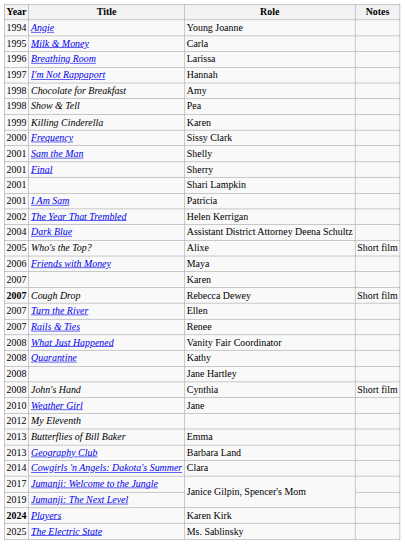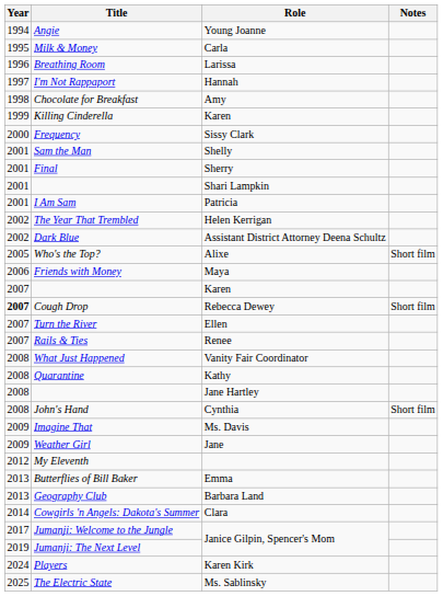 <table class="wikitable sortable">
 <tr>
 <th>Year</th>
 <th>Title</th>
 <th>Role</th>
 <th class="unsortable">Notes</th>
 </tr>
 <tr>
 <td>1994</td>
 <td><em><a href='#'>Angie</a></em></td>
 <td>Young Joanne</td>
 <td></td>
 </tr>
 <tr>
 <td>1995</td>
 <td><em><a href='#'>Milk & Money</a></em></td>
 <td>Carla</td>
 <td></td>
 </tr>
 <tr>
 <td>1996</td>
 <td><em><a href='#'>Breathing Room</a></em></td>
 <td>Larissa</td>
 <td></td>
 </tr>
 <tr>
 <td>1997</td>
 <td><em><a href='#'>I'm Not Rappaport</a></em></td>
 <td>Hannah</td>
 <td></td>
 </tr>
 <tr>
 <td>1998</td>
 <td><em>Chocolate for Breakfast</em></td>
 <td>Amy</td>
-<td></td>
-</tr>
-<tr>
-<td>1998</td>
-<td><em>Show & Tell</em></td>
-<td>Pea</td>
 <td></td>
 </tr>
 <tr>
 <td>1999</td>
 <td><em>Killing Cinderella</em></td>
 <td>Karen</td>
 <td></td>
 </tr>
 <tr>
 <td>2000</td>
 <td><em><a href='#'>Frequency</a></em></td>
 <td>Sissy Clark</td>
 <td></td>
 </tr>
 <tr>
 <td>2001</td>
 <td><em><a href='#'>Sam the Man</a></em></td>
 <td>Shelly</td>
 <td></td>
 </tr>
 <tr>
 <td>2001</td>
 <td><em><a href='#'>Final</a></em></td>
 <td>Sherry</td>
 <td></td>
 </tr>
 <tr>
 <td>2001</td>
 <td><em></em></td>
 <td>Shari Lampkin</td>
 <td></td>
 </tr>
 <tr>
 <td>2001</td>
 <td><em><a href='#'>I Am Sam</a></em></td>
 <td>Patricia</td>
 <td></td>
 </tr>
 <tr>
 <td>2002</td>
 <td><em><a href='#'>The Year That Trembled</a></em></td>
 <td>Helen Kerrigan</td>
 <td></td>
 </tr>
 <tr>
-<td>2004</td>
+<td>2002</td>
 <td><em><a href='#'>Dark Blue</a></em></td>
 <td>Assistant District Attorney Deena Schultz</td>
 <td></td>
 </tr>
 <tr>
 <td>2005</td>
 <td><em>Who's the Top?</em></td>
 <td>Alixe</td>
 <td>Short film</td>
 </tr>
 <tr>
 <td>2006</td>
 <td><em><a href='#'>Friends with Money</a></em></td>
 <td>Maya</td>
 <td></td>
 </tr>
 <tr>
 <td>2007</td>
 <td><em></em></td>
 <td>Karen</td>
 <td></td>
 </tr>
 <tr>
 <td><strong>2007</strong></td>
 <td><em>Cough Drop</em></td>
 <td>Rebecca Dewey</td>
 <td>Short film</td>
 </tr>
 <tr>
 <td>2007</td>
 <td><em><a href='#'>Turn the River</a></em></td>
 <td>Ellen</td>
 <td></td>
 </tr>
 <tr>
 <td>2007</td>
 <td><em><a href='#'>Rails & Ties</a></em></td>
 <td>Renee</td>
 <td></td>
 </tr>
 <tr>
 <td>2008</td>
 <td><em><a href='#'>What Just Happened</a></em></td>
 <td>Vanity Fair Coordinator</td>
 <td></td>
 </tr>
 <tr>
 <td>2008</td>
 <td><em><a href='#'>Quarantine</a></em></td>
 <td>Kathy</td>
 <td></td>
 </tr>
 <tr>
 <td>2008</td>
 <td><em></em></td>
 <td>Jane Hartley</td>
 <td></td>
 </tr>
 <tr>
 <td>2008</td>
 <td><em>John's Hand</em></td>
 <td>Cynthia</td>
 <td>Short film</td>
 </tr>
 <tr>
-<td>2010</td>
+<td>2009</td>
+<td><em><a href='#'>Imagine That</a></em></td>
+<td>Ms. Davis</td>
+<td></td>
+</tr>
+<tr>
+<td>2009</td>
 <td><em><a href='#'>Weather Girl</a></em></td>
 <td>Jane</td>
 <td></td>
 </tr>
 <tr>
 <td>2012</td>
 <td><em>My Eleventh</em></td>
 <td></td>
 <td></td>
 </tr>
 <tr>
 <td>2013</td>
 <td><em>Butterflies of Bill Baker</em></td>
 <td>Emma</td>
 <td></td>
 </tr>
 <tr>
 <td>2013</td>
 <td><em><a href='#'>Geography Club</a></em></td>
 <td>Barbara Land</td>
 <td></td>
 </tr>
 <tr>
 <td>2014</td>
 <td><em><a href='#'>Cowgirls 'n Angels: Dakota's Summer</a></em></td>
 <td>Clara</td>
 <td></td>
 </tr>
 <tr>
 <td>2017</td>
 <td><em><a href='#'>Jumanji: Welcome to the Jungle</a></em></td>
 <td rowspan="2">Janice Gilpin, Spencer's Mom</td>
 <td></td>
 </tr>
 <tr>
 <td>2019</td>
 <td><em><a href='#'>Jumanji: The Next Level</a></em></td>
 <td></td>
 </tr>
 <tr>
-<td><strong>2024</strong></td>
+<td>2024</td>
 <td><em><a href='#'>Players</a></em></td>
 <td>Karen Kirk</td>
 <td></td>
 </tr>
 <tr>
 <td>2025</td>
 <td><em><a href='#'>The Electric State</a></em></td>
 <td>Ms. Sablinsky</td>
 <td></td>
 </tr>
 </table>
